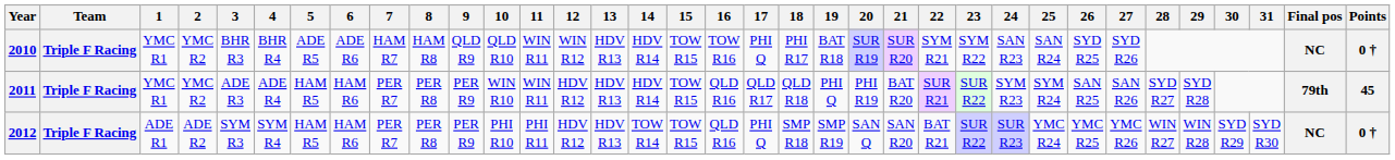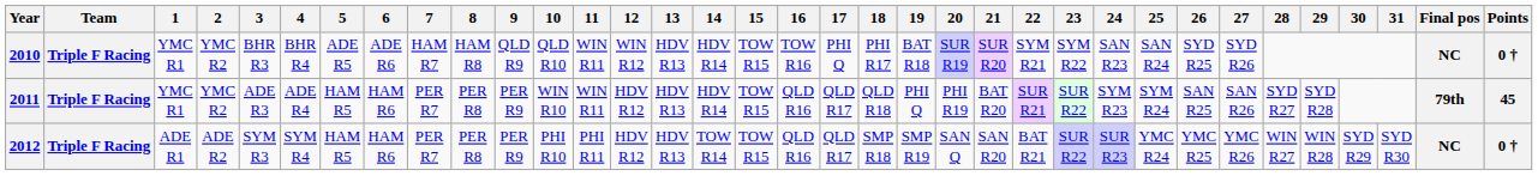 <table class="wikitable" style="text-align:center; font-size:75%">
 <tr>
 <th>Year</th>
 <th>Team</th>
 <th>1</th>
 <th>2</th>
 <th>3</th>
 <th>4</th>
 <th>5</th>
 <th>6</th>
 <th>7</th>
 <th>8</th>
 <th>9</th>
 <th>10</th>
 <th>11</th>
 <th>12</th>
 <th>13</th>
 <th>14</th>
 <th>15</th>
 <th>16</th>
 <th>17</th>
 <th>18</th>
 <th>19</th>
 <th>20</th>
 <th>21</th>
 <th>22</th>
 <th>23</th>
 <th>24</th>
 <th>25</th>
 <th>26</th>
 <th>27</th>
 <th>28</th>
 <th>29</th>
 <th>30</th>
 <th>31</th>
 <th>Final pos</th>
 <th>Points</th>
 </tr>
 <tr>
 <th><a href='#'>2010</a></th>
 <th nowrap><a href='#'>Triple F Racing</a></th>
 <td><a href='#'>YMC<br>R1</a></td>
 <td><a href='#'>YMC<br>R2</a></td>
 <td><a href='#'>BHR<br>R3</a></td>
 <td><a href='#'>BHR<br>R4</a></td>
 <td><a href='#'>ADE<br>R5</a></td>
 <td><a href='#'>ADE<br>R6</a></td>
 <td><a href='#'>HAM<br>R7</a></td>
 <td><a href='#'>HAM<br>R8</a></td>
 <td><a href='#'>QLD<br>R9</a></td>
 <td><a href='#'>QLD<br>R10</a></td>
 <td><a href='#'>WIN<br>R11</a></td>
 <td><a href='#'>WIN<br>R12</a></td>
 <td><a href='#'>HDV<br>R13</a></td>
 <td><a href='#'>HDV<br>R14</a></td>
 <td><a href='#'>TOW<br>R15</a></td>
 <td><a href='#'>TOW<br>R16</a></td>
 <td><a href='#'>PHI<br>Q</a></td>
 <td><a href='#'>PHI<br>R17</a></td>
 <td><a href='#'>BAT<br>R18</a></td>
 <td style="background:#CFCFFF;"><a href='#'>SUR<br>R19</a><br></td>
 <td style="background:#EFCFFF;"><a href='#'>SUR<br>R20</a><br></td>
 <td><a href='#'>SYM<br>R21</a></td>
 <td><a href='#'>SYM<br>R22</a></td>
 <td><a href='#'>SAN<br>R23</a></td>
 <td><a href='#'>SAN<br>R24</a></td>
 <td><a href='#'>SYD<br>R25</a></td>
 <td><a href='#'>SYD<br>R26</a></td>
 <td colspan=4></td>
 <th>NC</th>
 <th>0 †</th>
 </tr>
 <tr>
 <th><a href='#'>2011</a></th>
 <th nowrap><a href='#'>Triple F Racing</a></th>
 <td><a href='#'>YMC<br>R1</a></td>
 <td><a href='#'>YMC<br>R2</a></td>
 <td><a href='#'>ADE<br>R3</a></td>
 <td><a href='#'>ADE<br>R4</a></td>
 <td><a href='#'>HAM<br>R5</a></td>
 <td><a href='#'>HAM<br>R6</a></td>
 <td><a href='#'>PER<br>R7</a></td>
 <td><a href='#'>PER<br>R8</a></td>
 <td><a href='#'>PER<br>R9</a></td>
 <td><a href='#'>WIN<br>R10</a></td>
 <td><a href='#'>WIN<br>R11</a></td>
 <td><a href='#'>HDV<br>R12</a></td>
 <td><a href='#'>HDV<br>R13</a></td>
 <td><a href='#'>HDV<br>R14</a></td>
 <td><a href='#'>TOW<br>R15</a></td>
 <td><a href='#'>QLD<br>R16</a></td>
 <td><a href='#'>QLD<br>R17</a></td>
 <td><a href='#'>QLD<br>R18</a></td>
 <td><a href='#'>PHI<br>Q</a></td>
 <td><a href='#'>PHI<br>R19</a></td>
 <td><a href='#'>BAT<br>R20</a></td>
 <td style="background:#EFCFFF;"><a href='#'>SUR<br>R21</a><br></td>
 <td style="background:#dfffdf;"><a href='#'>SUR<br>R22</a><br></td>
 <td><a href='#'>SYM<br>R23</a></td>
 <td><a href='#'>SYM<br>R24</a></td>
 <td><a href='#'>SAN<br>R25</a></td>
 <td><a href='#'>SAN<br>R26</a></td>
 <td><a href='#'>SYD<br>R27</a></td>
 <td><a href='#'>SYD<br>R28</a></td>
 <td colspan=2></td>
 <th>79th</th>
 <th>45</th>
 </tr>
 <tr>
 <th><a href='#'>2012</a></th>
 <th nowrap><a href='#'>Triple F Racing</a></th>
 <td><a href='#'>ADE<br>R1</a></td>
 <td><a href='#'>ADE<br>R2</a></td>
 <td><a href='#'>SYM<br>R3</a></td>
 <td><a href='#'>SYM<br>R4</a></td>
 <td><a href='#'>HAM<br>R5</a></td>
 <td><a href='#'>HAM<br>R6</a></td>
 <td><a href='#'>PER<br>R7</a></td>
 <td><a href='#'>PER<br>R8</a></td>
 <td><a href='#'>PER<br>R9</a></td>
 <td><a href='#'>PHI<br>R10</a></td>
 <td><a href='#'>PHI<br>R11</a></td>
 <td><a href='#'>HDV<br>R12</a></td>
 <td><a href='#'>HDV<br>R13</a></td>
 <td><a href='#'>TOW<br>R14</a></td>
 <td><a href='#'>TOW<br>R15</a></td>
 <td><a href='#'>QLD<br>R16</a></td>
-<td><a href='#'>PHI<br>Q</a></td>
+<td><a href='#'>QLD<br>R17</a></td>
 <td><a href='#'>SMP<br>R18</a></td>
 <td><a href='#'>SMP<br>R19</a></td>
 <td><a href='#'>SAN<br>Q</a></td>
 <td><a href='#'>SAN<br>R20</a></td>
 <td><a href='#'>BAT<br>R21</a></td>
 <td style="background:#cfcfff;"><a href='#'>SUR<br>R22</a><br></td>
 <td style="background:#cfcfff;"><a href='#'>SUR<br>R23</a><br></td>
 <td><a href='#'>YMC<br>R24</a></td>
 <td><a href='#'>YMC<br>R25</a></td>
 <td><a href='#'>YMC<br>R26</a></td>
 <td><a href='#'>WIN<br>R27</a></td>
 <td><a href='#'>WIN<br>R28</a></td>
 <td><a href='#'>SYD<br>R29</a></td>
 <td><a href='#'>SYD<br>R30</a></td>
 <th>NC</th>
 <th>0 †</th>
 </tr>
 </table>
